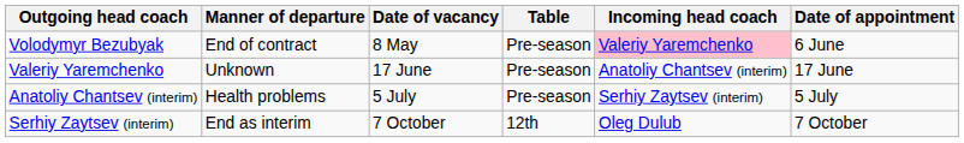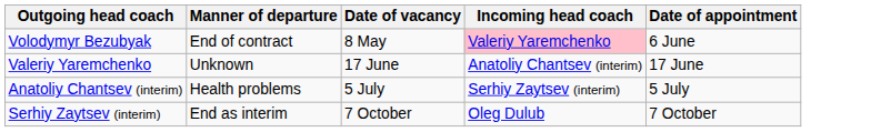 <table class="wikitable">
 <tr>
 <th>Outgoing head coach</th>
 <th>Manner of departure</th>
 <th>Date of vacancy</th>
-<th>Table</th>
 <th>Incoming head coach</th>
 <th>Date of appointment</th>
 </tr>
 <tr>
 <td> <a href='#'>Volodymyr Bezubyak</a></td>
 <td>End of contract</td>
 <td>8 May</td>
-<td>Pre-season</td>
 <td style="background: pink;"> <a href='#'>Valeriy Yaremchenko</a></td>
 <td>6 June</td>
 </tr>
 <tr>
 <td> <a href='#'>Valeriy Yaremchenko</a></td>
 <td>Unknown</td>
 <td>17 June</td>
-<td>Pre-season</td>
 <td> <a href='#'>Anatoliy Chantsev</a> <small>(interim)</small></td>
 <td>17 June</td>
 </tr>
 <tr>
 <td> <a href='#'>Anatoliy Chantsev</a> <small>(interim)</small></td>
 <td>Health problems</td>
 <td>5 July</td>
-<td>Pre-season</td>
 <td> <a href='#'>Serhiy Zaytsev</a> <small>(interim)</small></td>
 <td>5 July</td>
 </tr>
 <tr>
 <td> <a href='#'>Serhiy Zaytsev</a> <small>(interim)</small></td>
 <td>End as interim</td>
 <td>7 October</td>
-<td>12th</td>
 <td> <a href='#'>Oleg Dulub</a></td>
 <td>7 October</td>
 </tr>
 </table>
